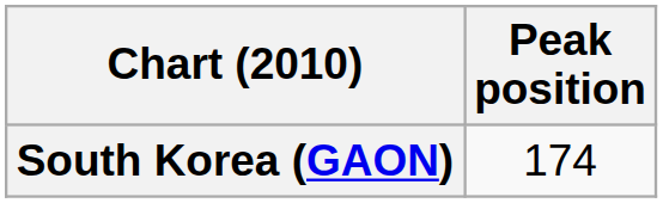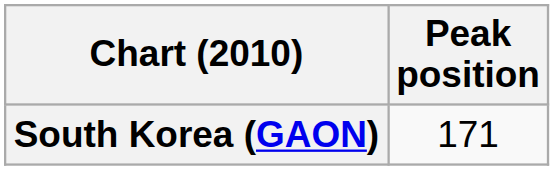 <table class="wikitable plainrowheaders" style="text-align:center">
 <tr>
 <th>Chart (2010)</th>
 <th>Peak<br>position</th>
 </tr>
 <tr>
 <th scope="row">South Korea (<a href='#'>GAON</a>)</th>
-<td>174</td>
+<td>171</td>
 </tr>
 </table>
